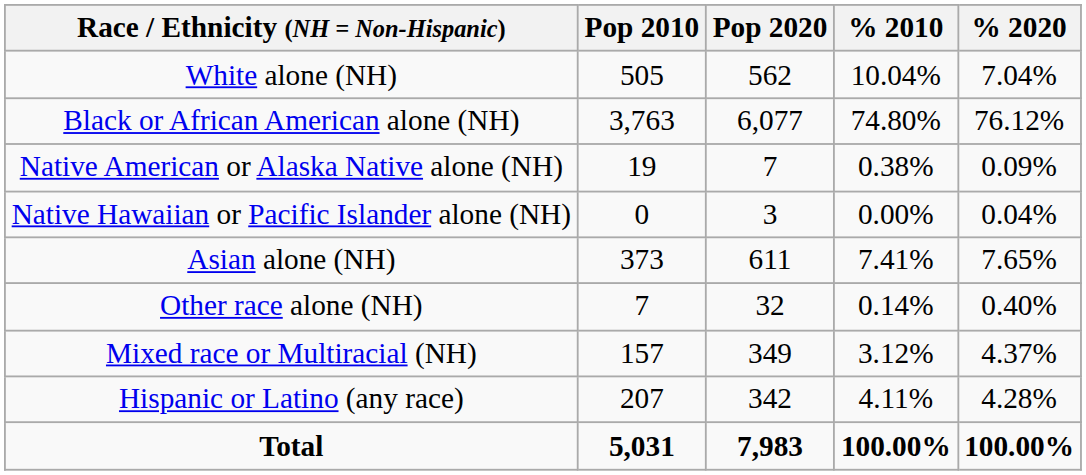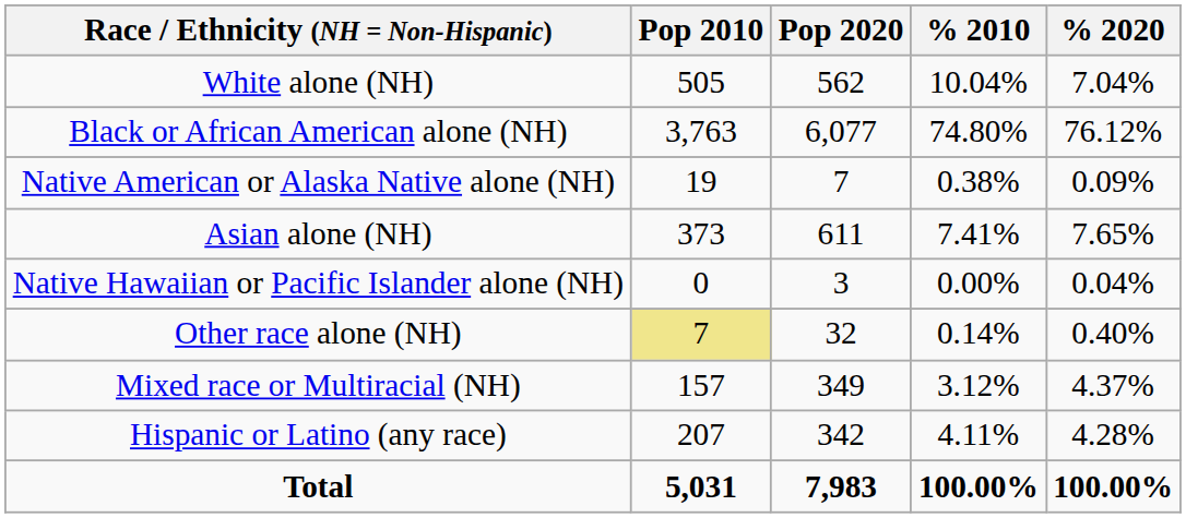 <table class="wikitable" style="text-align:center;">
 <tr>
 <th>Race / Ethnicity <small>(<em>NH = Non-Hispanic</em>)</small></th>
 <th>Pop 2010</th>
 <th>Pop 2020</th>
 <th>% 2010</th>
 <th>% 2020</th>
 </tr>
 <tr>
 <td><a href='#'>White</a> alone (NH)</td>
 <td>505</td>
 <td>562</td>
 <td>10.04%</td>
 <td>7.04%</td>
 </tr>
 <tr>
 <td><a href='#'>Black or African American</a> alone (NH)</td>
 <td>3,763</td>
 <td>6,077</td>
 <td>74.80%</td>
 <td>76.12%</td>
 </tr>
 <tr>
 <td><a href='#'>Native American</a> or <a href='#'>Alaska Native</a> alone (NH)</td>
 <td>19</td>
 <td>7</td>
 <td>0.38%</td>
 <td>0.09%</td>
 </tr>
 <tr>
+<td><a href='#'>Asian</a> alone (NH)</td>
+<td>373</td>
+<td>611</td>
+<td>7.41%</td>
+<td>7.65%</td>
+</tr>
+<tr>
 <td><a href='#'>Native Hawaiian</a> or <a href='#'>Pacific Islander</a> alone (NH)</td>
 <td>0</td>
 <td>3</td>
 <td>0.00%</td>
 <td>0.04%</td>
 </tr>
 <tr>
-<td><a href='#'>Asian</a> alone (NH)</td>
-<td>373</td>
-<td>611</td>
-<td>7.41%</td>
-<td>7.65%</td>
-</tr>
-<tr>
 <td><a href='#'>Other race</a> alone (NH)</td>
-<td>7</td>
+<td style="background: khaki;">7</td>
 <td>32</td>
 <td>0.14%</td>
 <td>0.40%</td>
 </tr>
 <tr>
 <td><a href='#'>Mixed race or Multiracial</a> (NH)</td>
 <td>157</td>
 <td>349</td>
 <td>3.12%</td>
 <td>4.37%</td>
 </tr>
 <tr>
 <td><a href='#'>Hispanic or Latino</a> (any race)</td>
 <td>207</td>
 <td>342</td>
 <td>4.11%</td>
 <td>4.28%</td>
 </tr>
 <tr>
 <td><strong>Total</strong></td>
 <td><strong>5,031</strong></td>
 <td><strong>7,983</strong></td>
 <td><strong>100.00%</strong></td>
 <td><strong>100.00%</strong></td>
 </tr>
 </table>
